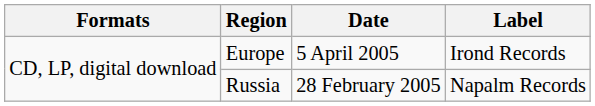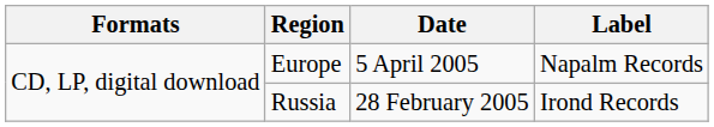 <table class="wikitable plainrowheaders">
 <tr>
 <th scope="col">Formats</th>
 <th scope="col">Region</th>
 <th scope="col">Date</th>
 <th scope="col">Label</th>
 </tr>
 <tr>
 <td rowspan=2>CD, LP, digital download</td>
 <td>Europe</td>
 <td>5 April 2005</td>
-<td>Irond Records</td>
+<td>Napalm Records</td>
 </tr>
 <tr>
 <td>Russia</td>
 <td>28 February 2005</td>
-<td>Napalm Records</td>
+<td>Irond Records</td>
 </tr>
 </table>
